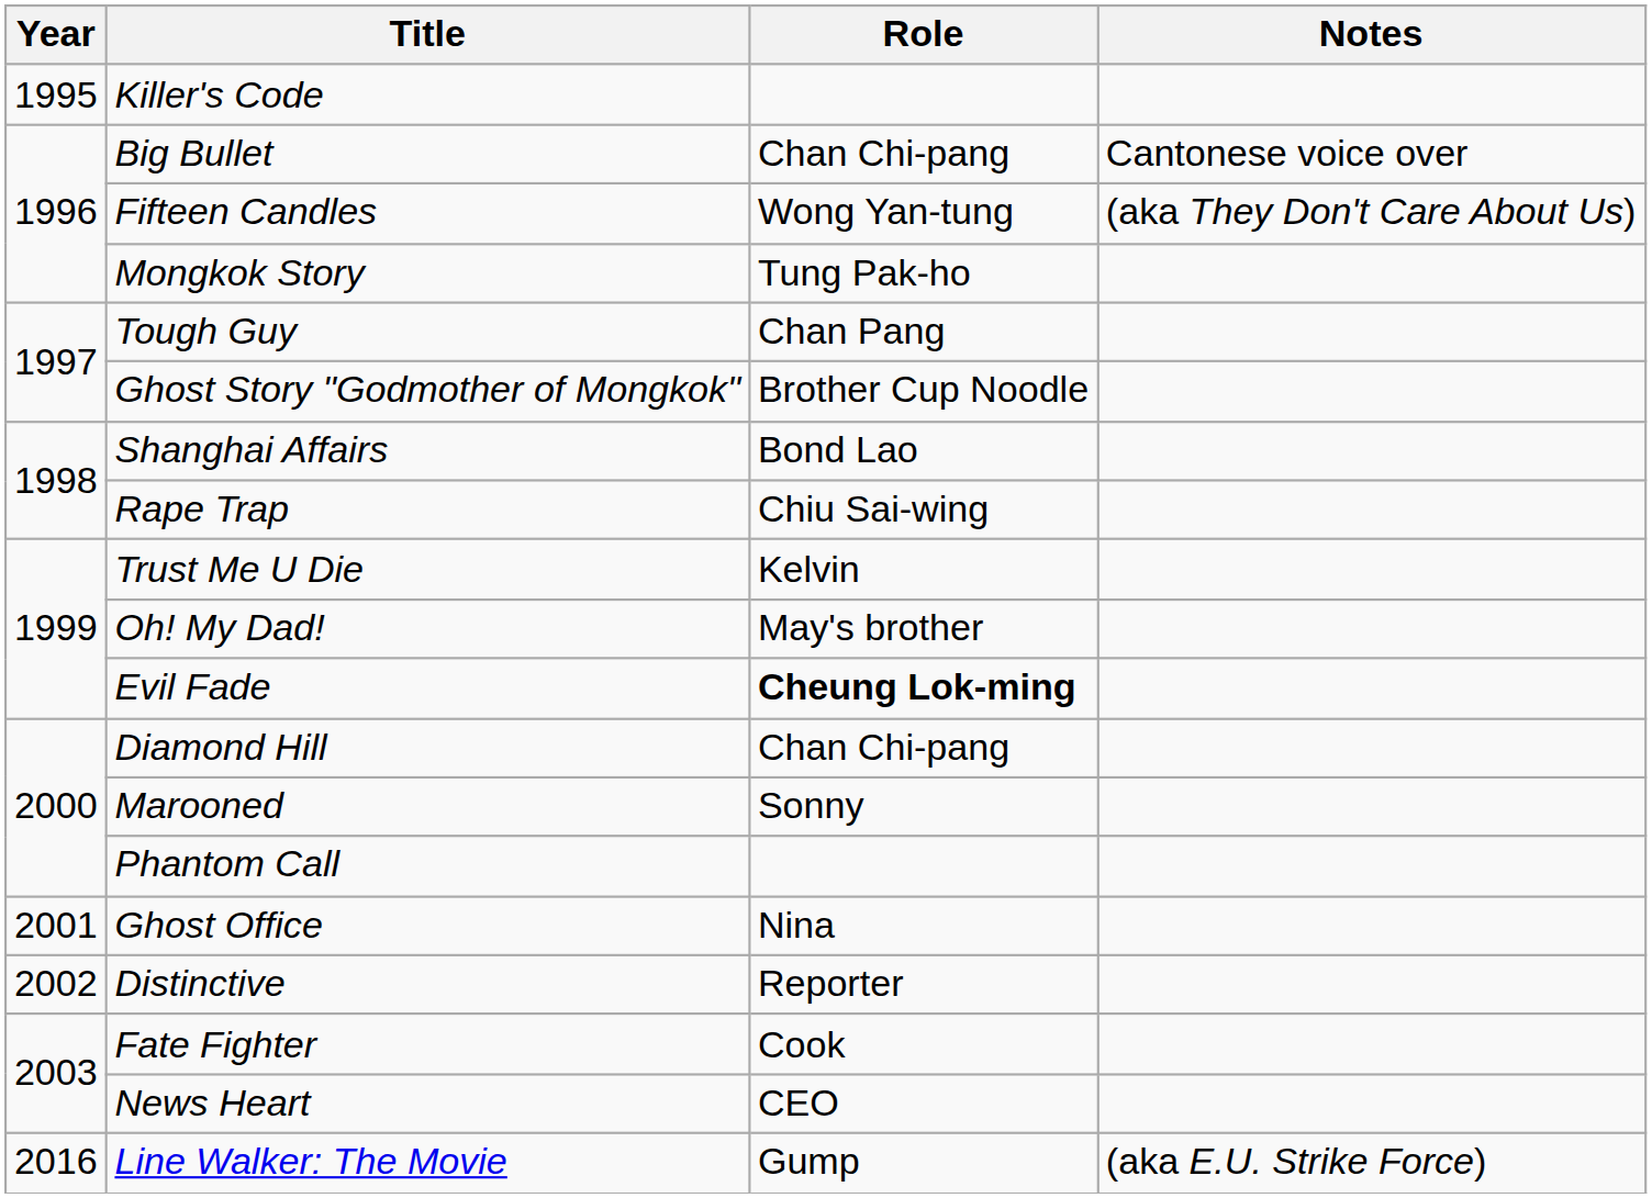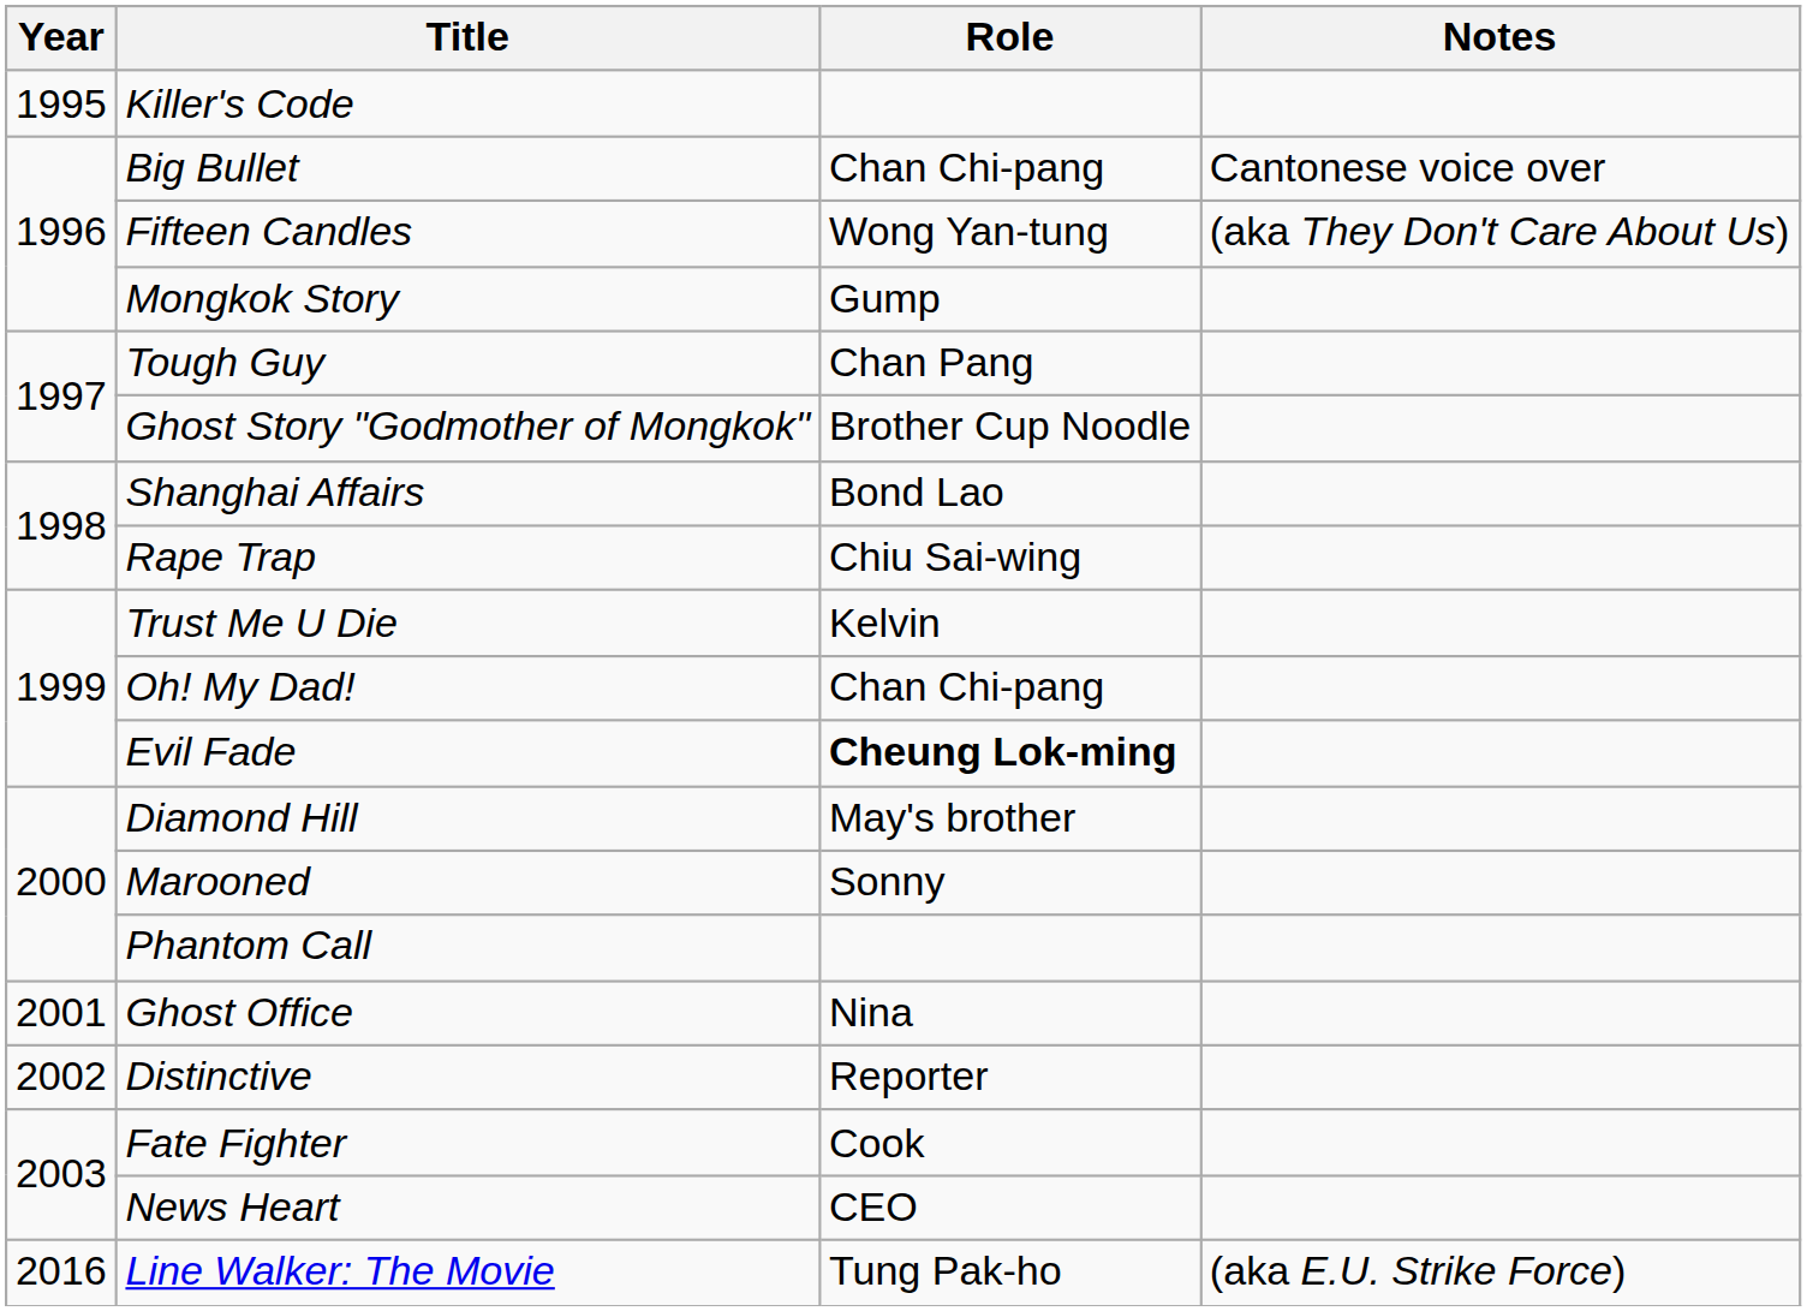 <table class="wikitable plainrowheaders sortable">
 <tr>
 <th scope="col">Year</th>
 <th scope="col">Title</th>
 <th scope="col">Role</th>
 <th scope="col" class="unsortable">Notes</th>
 </tr>
 <tr>
 <td>1995</td>
 <td><em>Killer's Code</em></td>
 <td></td>
 <td></td>
 </tr>
 <tr>
 <td rowspan=3>1996</td>
 <td><em>Big Bullet</em></td>
 <td>Chan Chi-pang</td>
 <td>Cantonese voice over</td>
 </tr>
 <tr>
 <td><em>Fifteen Candles</em></td>
 <td>Wong Yan-tung</td>
 <td>(aka <em>They Don't Care About Us</em>)</td>
 </tr>
 <tr>
 <td><em>Mongkok Story</em></td>
-<td>Tung Pak-ho</td>
+<td>Gump</td>
 <td></td>
 </tr>
 <tr>
 <td rowspan=2>1997</td>
 <td><em>Tough Guy</em></td>
 <td>Chan Pang</td>
 <td></td>
 </tr>
 <tr>
 <td><em>Ghost Story "Godmother of Mongkok"</em></td>
 <td>Brother Cup Noodle</td>
 <td></td>
 </tr>
 <tr>
 <td rowspan=2>1998</td>
 <td><em>Shanghai Affairs</em></td>
 <td>Bond Lao</td>
 <td></td>
 </tr>
 <tr>
 <td><em>Rape Trap</em></td>
 <td>Chiu Sai-wing</td>
 <td></td>
 </tr>
 <tr>
 <td rowspan=3>1999</td>
 <td><em>Trust Me U Die</em></td>
 <td>Kelvin</td>
 <td></td>
 </tr>
 <tr>
 <td><em>Oh! My Dad!</em></td>
-<td>May's brother</td>
+<td>Chan Chi-pang</td>
 <td></td>
 </tr>
 <tr>
 <td><em>Evil Fade</em></td>
 <td><strong>Cheung Lok-ming</strong></td>
 <td></td>
 </tr>
 <tr>
 <td rowspan=3>2000</td>
 <td><em>Diamond Hill</em></td>
-<td>Chan Chi-pang</td>
+<td>May's brother</td>
 <td></td>
 </tr>
 <tr>
 <td><em>Marooned</em></td>
 <td>Sonny</td>
 <td></td>
 </tr>
 <tr>
 <td><em>Phantom Call</em></td>
 <td></td>
 <td></td>
 </tr>
 <tr>
 <td>2001</td>
 <td><em>Ghost Office</em></td>
 <td>Nina</td>
 <td></td>
 </tr>
 <tr>
 <td>2002</td>
 <td><em>Distinctive</em></td>
 <td>Reporter</td>
 <td></td>
 </tr>
 <tr>
 <td rowspan=2>2003</td>
 <td><em>Fate Fighter</em></td>
 <td>Cook</td>
 <td></td>
 </tr>
 <tr>
 <td><em>News Heart</em></td>
 <td>CEO</td>
 <td></td>
 </tr>
 <tr>
 <td>2016</td>
 <td><em><a href='#'>Line Walker: The Movie</a></em></td>
-<td>Gump</td>
+<td>Tung Pak-ho</td>
 <td>(aka <em>E.U. Strike Force</em>)</td>
 </tr>
 </table>
